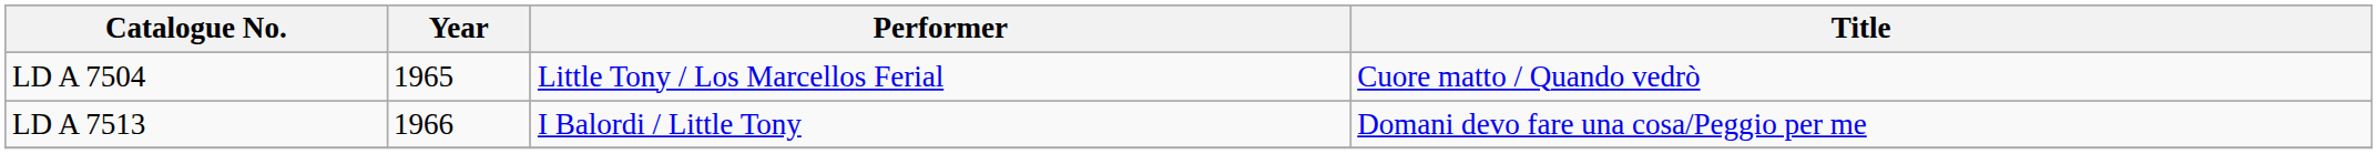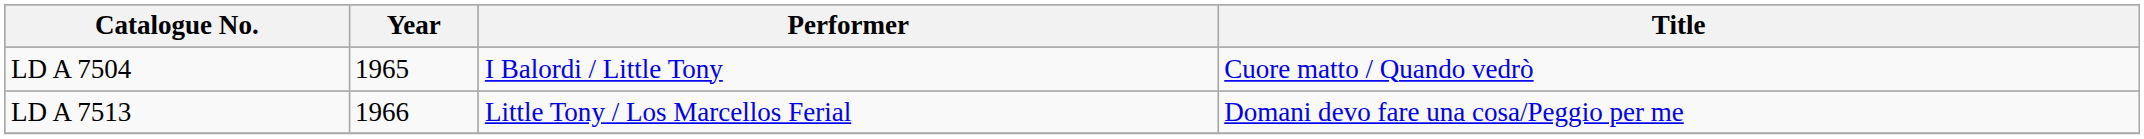 <table class="wikitable" style="width:100%;margin:auto;clear:both;">
 <tr bgcolor="#EFEFEF">
 <th>Catalogue No.</th>
 <th>Year</th>
 <th>Performer</th>
 <th>Title</th>
 </tr>
 <tr>
 <td>LD A 7504</td>
 <td>1965</td>
-<td><a href='#'>Little Tony / Los Marcellos Ferial</a></td>
+<td><a href='#'>I Balordi / Little Tony</a></td>
 <td><a href='#'>Cuore matto / Quando vedrò</a></td>
 </tr>
 <tr>
 <td>LD A 7513</td>
 <td>1966</td>
-<td><a href='#'>I Balordi / Little Tony</a></td>
+<td><a href='#'>Little Tony / Los Marcellos Ferial</a></td>
 <td><a href='#'>Domani devo fare una cosa/Peggio per me</a></td>
 </tr>
 <tr>
 </tr>
 </table>
